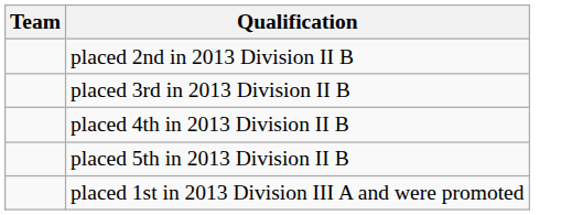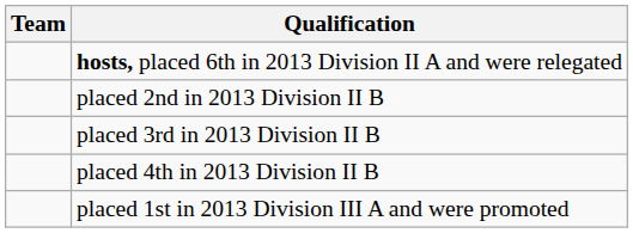 <table class="wikitable">
 <tr>
 <th>Team</th>
 <th>Qualification</th>
+</tr>
+<tr>
+<td></td>
+<td><strong>hosts,</strong> placed 6th in 2013 Division II A and were relegated</td>
 </tr>
 <tr>
 <td></td>
 <td>placed 2nd in 2013 Division II B</td>
 </tr>
 <tr>
 <td></td>
 <td>placed 3rd in 2013 Division II B</td>
 </tr>
 <tr>
 <td></td>
 <td>placed 4th in 2013 Division II B</td>
 </tr>
 <tr>
 <td></td>
-<td>placed 5th in 2013 Division II B</td>
-</tr>
-<tr>
-<td></td>
 <td>placed 1st in 2013 Division III A and were promoted</td>
 </tr>
 </table>
